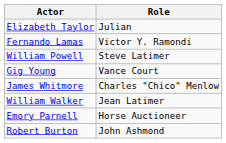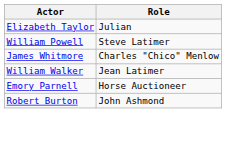 <table class="wikitable" border="1">
 <tr>
 <th>Actor</th>
 <th>Role</th>
 </tr>
 <tr>
 <td><a href='#'>Elizabeth Taylor</a></td>
 <td>Julian</td>
 </tr>
 <tr>
-<td><a href='#'>Fernando Lamas</a></td>
-<td>Victor Y. Ramondi</td>
-</tr>
-<tr>
 <td><a href='#'>William Powell</a></td>
 <td>Steve Latimer</td>
-</tr>
-<tr>
-<td><a href='#'>Gig Young</a></td>
-<td>Vance Court</td>
 </tr>
 <tr>
 <td><a href='#'>James Whitmore</a></td>
 <td>Charles "Chico" Menlow</td>
 </tr>
 <tr>
 <td><a href='#'>William Walker</a></td>
 <td>Jean Latimer</td>
 </tr>
 <tr>
 <td><a href='#'>Emory Parnell</a></td>
 <td>Horse Auctioneer</td>
 </tr>
 <tr>
 <td><a href='#'>Robert Burton</a></td>
 <td>John Ashmond</td>
 </tr>
 </table>
